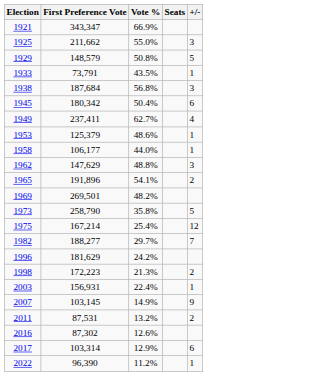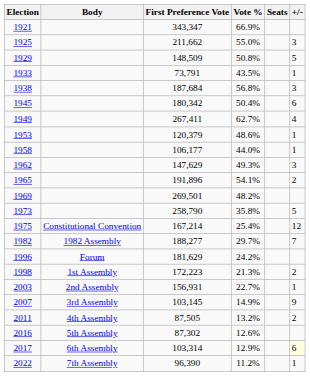 <table class="wikitable sortable" style="font-size:95%">
 <tr>
 <th>Election</th>
+<th>Body</th>
 <th>First Preference Vote</th>
 <th>Vote %</th>
 <th>Seats</th>
 <th>+/-</th>
 </tr>
 <tr>
 <td align="center"><a href='#'>1921</a></td>
+<td align="center"></td>
 <td align="center">343,347</td>
 <td align="center">66.9%</td>
 <td align="left"></td>
 <td></td>
 </tr>
 <tr>
 <td align="center"><a href='#'>1925</a></td>
+<td align="center"></td>
 <td align="center">211,662</td>
 <td align="center">55.0%</td>
 <td align="left"></td>
 <td> 3</td>
 </tr>
 <tr>
 <td align="center"><a href='#'>1929</a></td>
-<td align="center">148,579</td>
+<td align="center"></td>
+<td align="center">148,509</td>
 <td align="center">50.8%</td>
 <td align="left"></td>
 <td> 5</td>
 </tr>
 <tr>
 <td align="center"><a href='#'>1933</a></td>
+<td align="center"></td>
 <td align="center">73,791</td>
 <td align="center">43.5%</td>
 <td align="left"></td>
 <td> 1</td>
 </tr>
 <tr>
 <td align="center"><a href='#'>1938</a></td>
+<td align="center"></td>
 <td align="center">187,684</td>
 <td align="center">56.8%</td>
 <td align="left"></td>
 <td> 3</td>
 </tr>
 <tr>
 <td align="center"><a href='#'>1945</a></td>
+<td align="center"></td>
 <td align="center">180,342</td>
 <td align="center">50.4%</td>
 <td align="left"></td>
 <td> 6</td>
 </tr>
 <tr>
 <td align="center"><a href='#'>1949</a></td>
-<td align="center">237,411</td>
+<td align="center"></td>
+<td align="center">267,411</td>
 <td align="center">62.7%</td>
 <td align="left"></td>
 <td> 4</td>
 </tr>
 <tr>
 <td align="center"><a href='#'>1953</a></td>
-<td align="center">125,379</td>
+<td align="center"></td>
+<td align="center">120,379</td>
 <td align="center">48.6%</td>
 <td align="left"></td>
 <td> 1</td>
 </tr>
 <tr>
 <td align="center"><a href='#'>1958</a></td>
+<td align="center"></td>
 <td align="center">106,177</td>
 <td align="center">44.0%</td>
 <td align="left"></td>
 <td> 1</td>
 </tr>
 <tr>
 <td align="center"><a href='#'>1962</a>  </td>
+<td align="center"></td>
 <td align="center">147,629</td>
-<td align="center">48.8%</td>
+<td align="center">49.3%</td>
 <td align="left"></td>
 <td> 3</td>
 </tr>
 <tr>
 <td align="center"><a href='#'>1965</a></td>
+<td align="center"></td>
 <td align="center">191,896</td>
 <td align="center">54.1%</td>
 <td align="left"></td>
 <td> 2</td>
 </tr>
 <tr>
 <td align="center"><a href='#'>1969</a>  </td>
+<td align="center"></td>
 <td align="center">269,501</td>
 <td align="center">48.2%</td>
 <td align="left"></td>
 <td></td>
 </tr>
 <tr>
 <td align="center"><a href='#'>1973</a></td>
+<td align="center"></td>
 <td align="center">258,790</td>
 <td align="center">35.8%</td>
 <td align="left"></td>
 <td> 5</td>
 </tr>
 <tr>
 <td align="center"><a href='#'>1975</a></td>
+<td align="center"><a href='#'>Constitutional Convention</a></td>
 <td align="center">167,214</td>
 <td align="center">25.4%</td>
 <td align="left"></td>
 <td> 12</td>
 </tr>
 <tr>
 <td align="center"><a href='#'>1982</a></td>
+<td align="center"><a href='#'>1982 Assembly</a></td>
 <td align="center">188,277</td>
 <td align="center">29.7%</td>
 <td align="left"></td>
 <td> 7</td>
 </tr>
 <tr>
 <td align="center"><a href='#'>1996</a></td>
+<td align="center"><a href='#'>Forum</a></td>
 <td align="center">181,629</td>
 <td align="center">24.2%</td>
 <td align="left"></td>
 <td></td>
 </tr>
 <tr>
 <td align="center"><a href='#'>1998</a></td>
+<td align="center"><a href='#'>1st Assembly</a></td>
 <td align="center">172,223</td>
 <td align="center">21.3%</td>
 <td align="left"></td>
 <td> 2</td>
 </tr>
 <tr>
 <td align="center"><a href='#'>2003</a></td>
+<td align="center"><a href='#'>2nd Assembly</a></td>
 <td align="center">156,931</td>
-<td align="center">22.4%</td>
+<td align="center">22.7%</td>
 <td align="left"></td>
 <td> 1</td>
 </tr>
 <tr>
 <td align="center"><a href='#'>2007</a></td>
+<td align="center"><a href='#'>3rd Assembly</a></td>
 <td align="center">103,145</td>
 <td align="center">14.9%</td>
 <td align="left"></td>
 <td> 9</td>
 </tr>
 <tr>
 <td align="center"><a href='#'>2011</a></td>
-<td align="center">87,531</td>
+<td align="center"><a href='#'>4th Assembly</a></td>
+<td align="center">87,505</td>
 <td align="center">13.2%</td>
 <td align="left"></td>
 <td> 2</td>
 </tr>
 <tr>
 <td align="center"><a href='#'>2016</a></td>
+<td align="center"><a href='#'>5th Assembly</a></td>
 <td align="center">87,302</td>
 <td align="center">12.6%</td>
 <td align="left"></td>
 <td></td>
 </tr>
 <tr>
 <td align="center"><a href='#'>2017</a></td>
+<td align="center"><a href='#'>6th Assembly</a></td>
 <td align="center">103,314</td>
 <td align="center">12.9%</td>
 <td align="left"></td>
-<td> 6</td>
+<td style="background: lightyellow;"> 6</td>
 </tr>
 <tr>
 <td align="center"><a href='#'>2022</a></td>
+<td align="center"><a href='#'>7th Assembly</a></td>
 <td align="center">96,390</td>
 <td align="center">11.2%</td>
 <td align="left"></td>
 <td> 1</td>
 </tr>
 </table>
